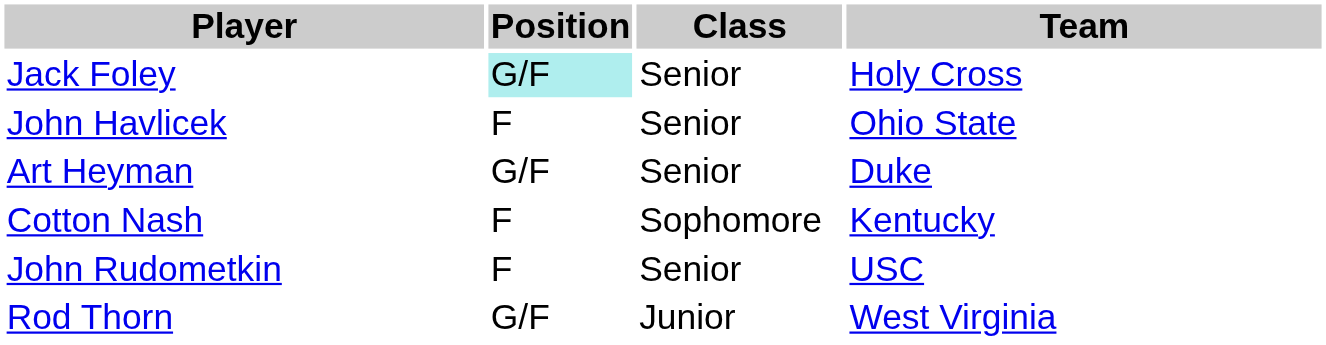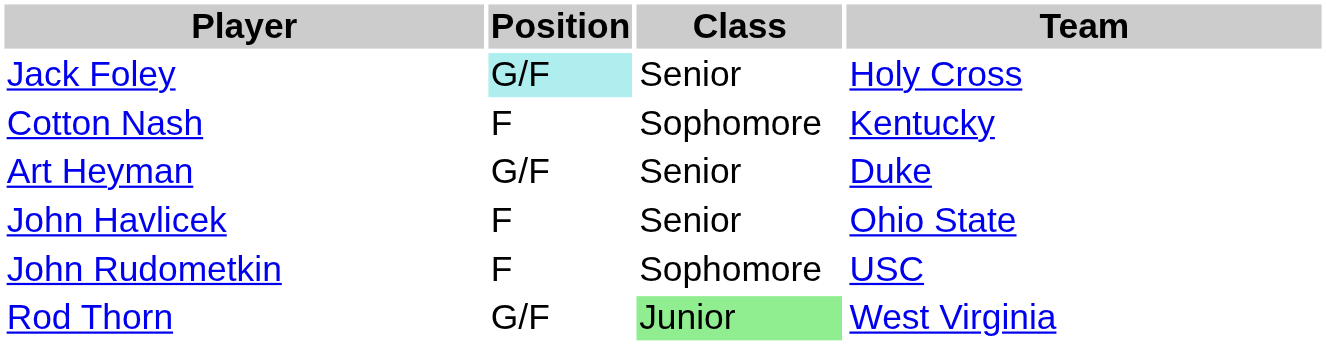 <table style="width:600px" "border:'1' 'solid' 'gray'">
 <tr>
 <th bgcolor="#CCCCCC" style="width:40%">Player</th>
 <th bgcolor="#CCCCCC" style="width:4%">Position</th>
 <th bgcolor="#CCCCCC" style="width:16%">Class</th>
 <th bgcolor="#CCCCCC" style="width:40%">Team</th>
 </tr>
 <tr>
 <td><a href='#'>Jack Foley</a></td>
 <td style="background: paleturquoise;">G/F</td>
 <td>Senior</td>
 <td><a href='#'>Holy Cross</a></td>
 </tr>
 <tr>
-<td><a href='#'>John Havlicek</a></td>
+<td><a href='#'>Cotton Nash</a></td>
 <td>F</td>
-<td>Senior</td>
-<td><a href='#'>Ohio State</a></td>
+<td>Sophomore</td>
+<td><a href='#'>Kentucky</a></td>
 </tr>
 <tr>
 <td><a href='#'>Art Heyman</a></td>
 <td>G/F</td>
 <td>Senior</td>
 <td><a href='#'>Duke</a></td>
 </tr>
 <tr>
-<td><a href='#'>Cotton Nash</a></td>
+<td><a href='#'>John Havlicek</a></td>
 <td>F</td>
-<td>Sophomore</td>
-<td><a href='#'>Kentucky</a></td>
+<td>Senior</td>
+<td><a href='#'>Ohio State</a></td>
 </tr>
 <tr>
 <td><a href='#'>John Rudometkin</a></td>
 <td>F</td>
-<td>Senior</td>
+<td>Sophomore</td>
 <td><a href='#'>USC</a></td>
 </tr>
 <tr>
 <td><a href='#'>Rod Thorn</a></td>
 <td>G/F</td>
-<td>Junior</td>
+<td style="background: lightgreen;">Junior</td>
 <td><a href='#'>West Virginia</a></td>
 </tr>
 </table>
